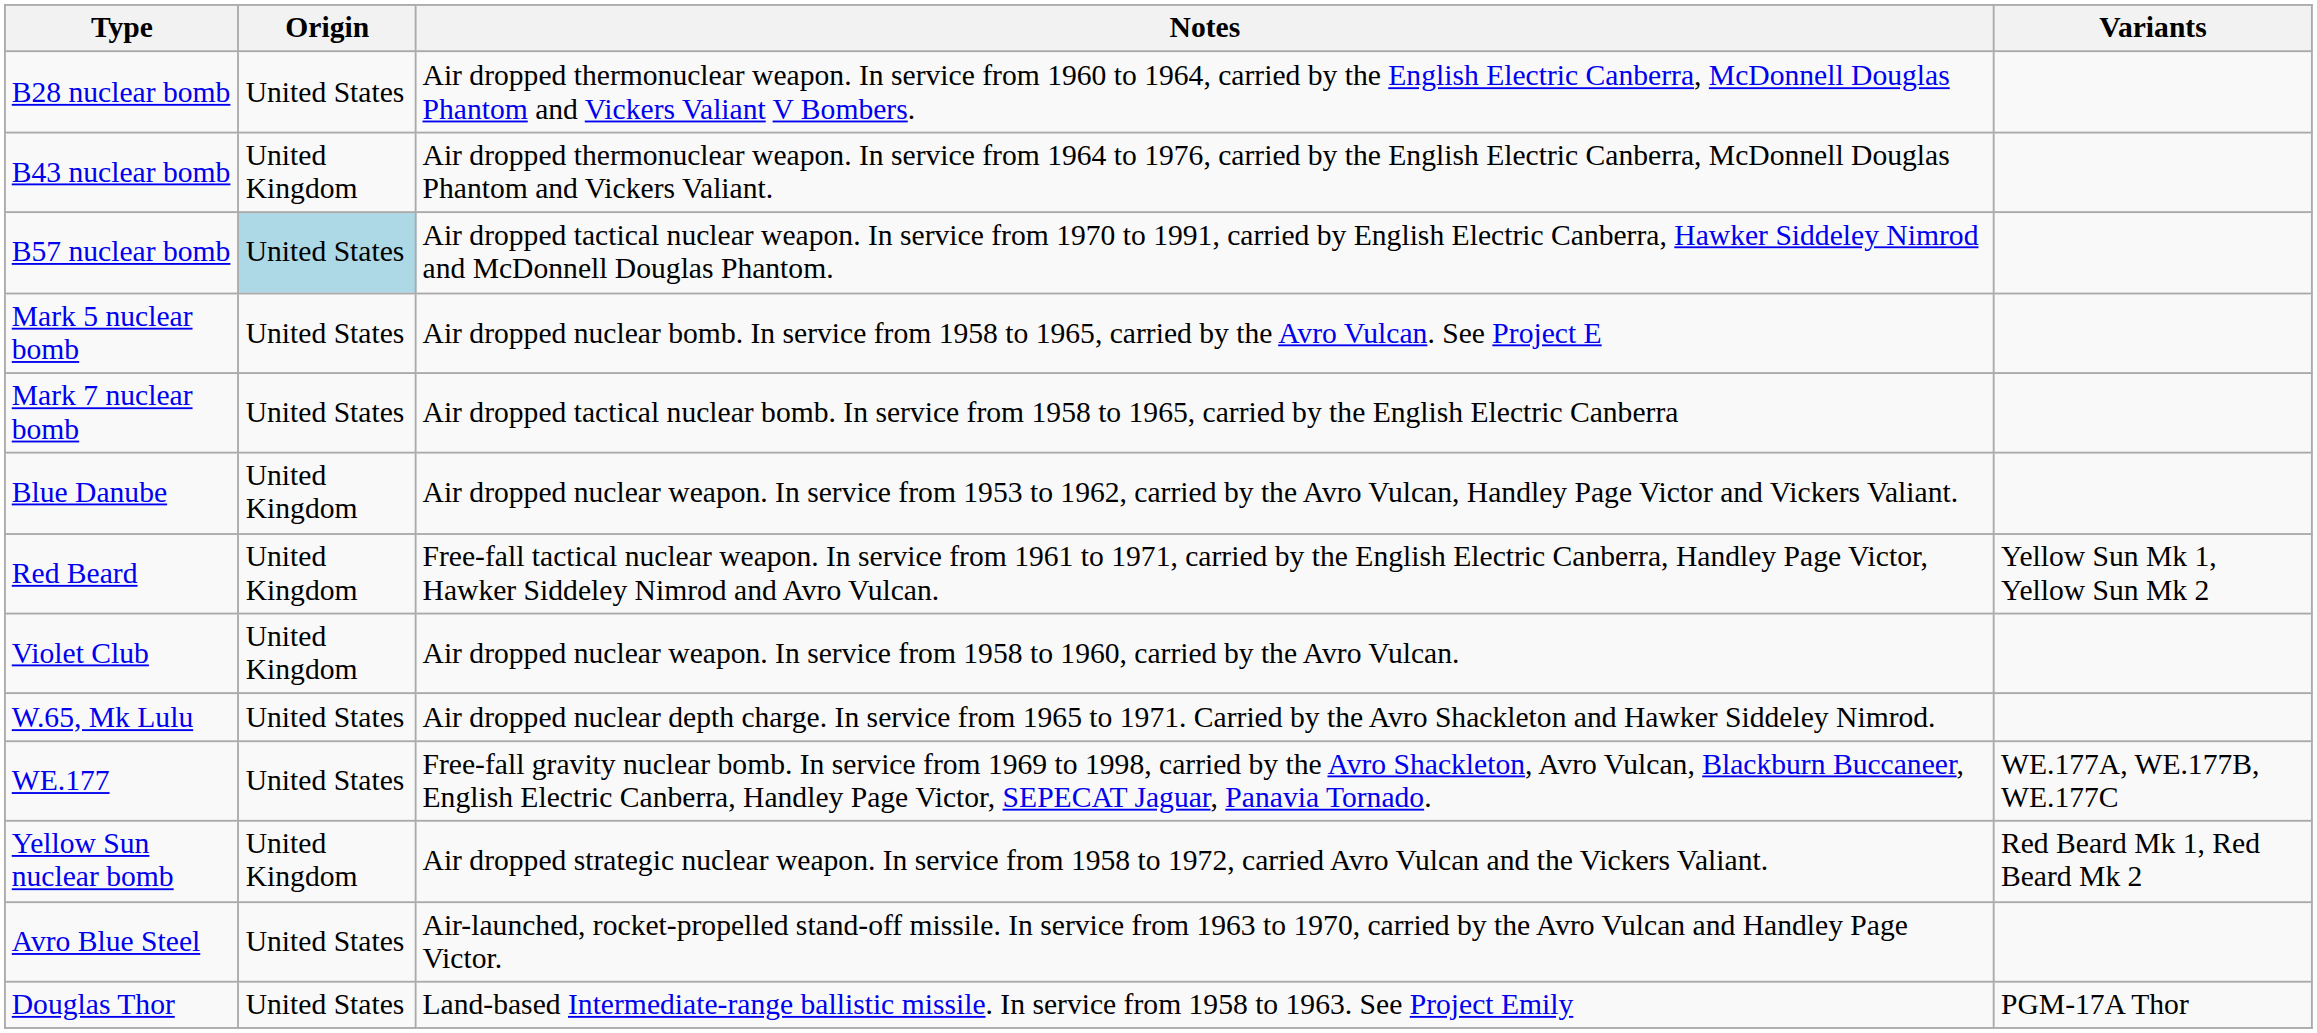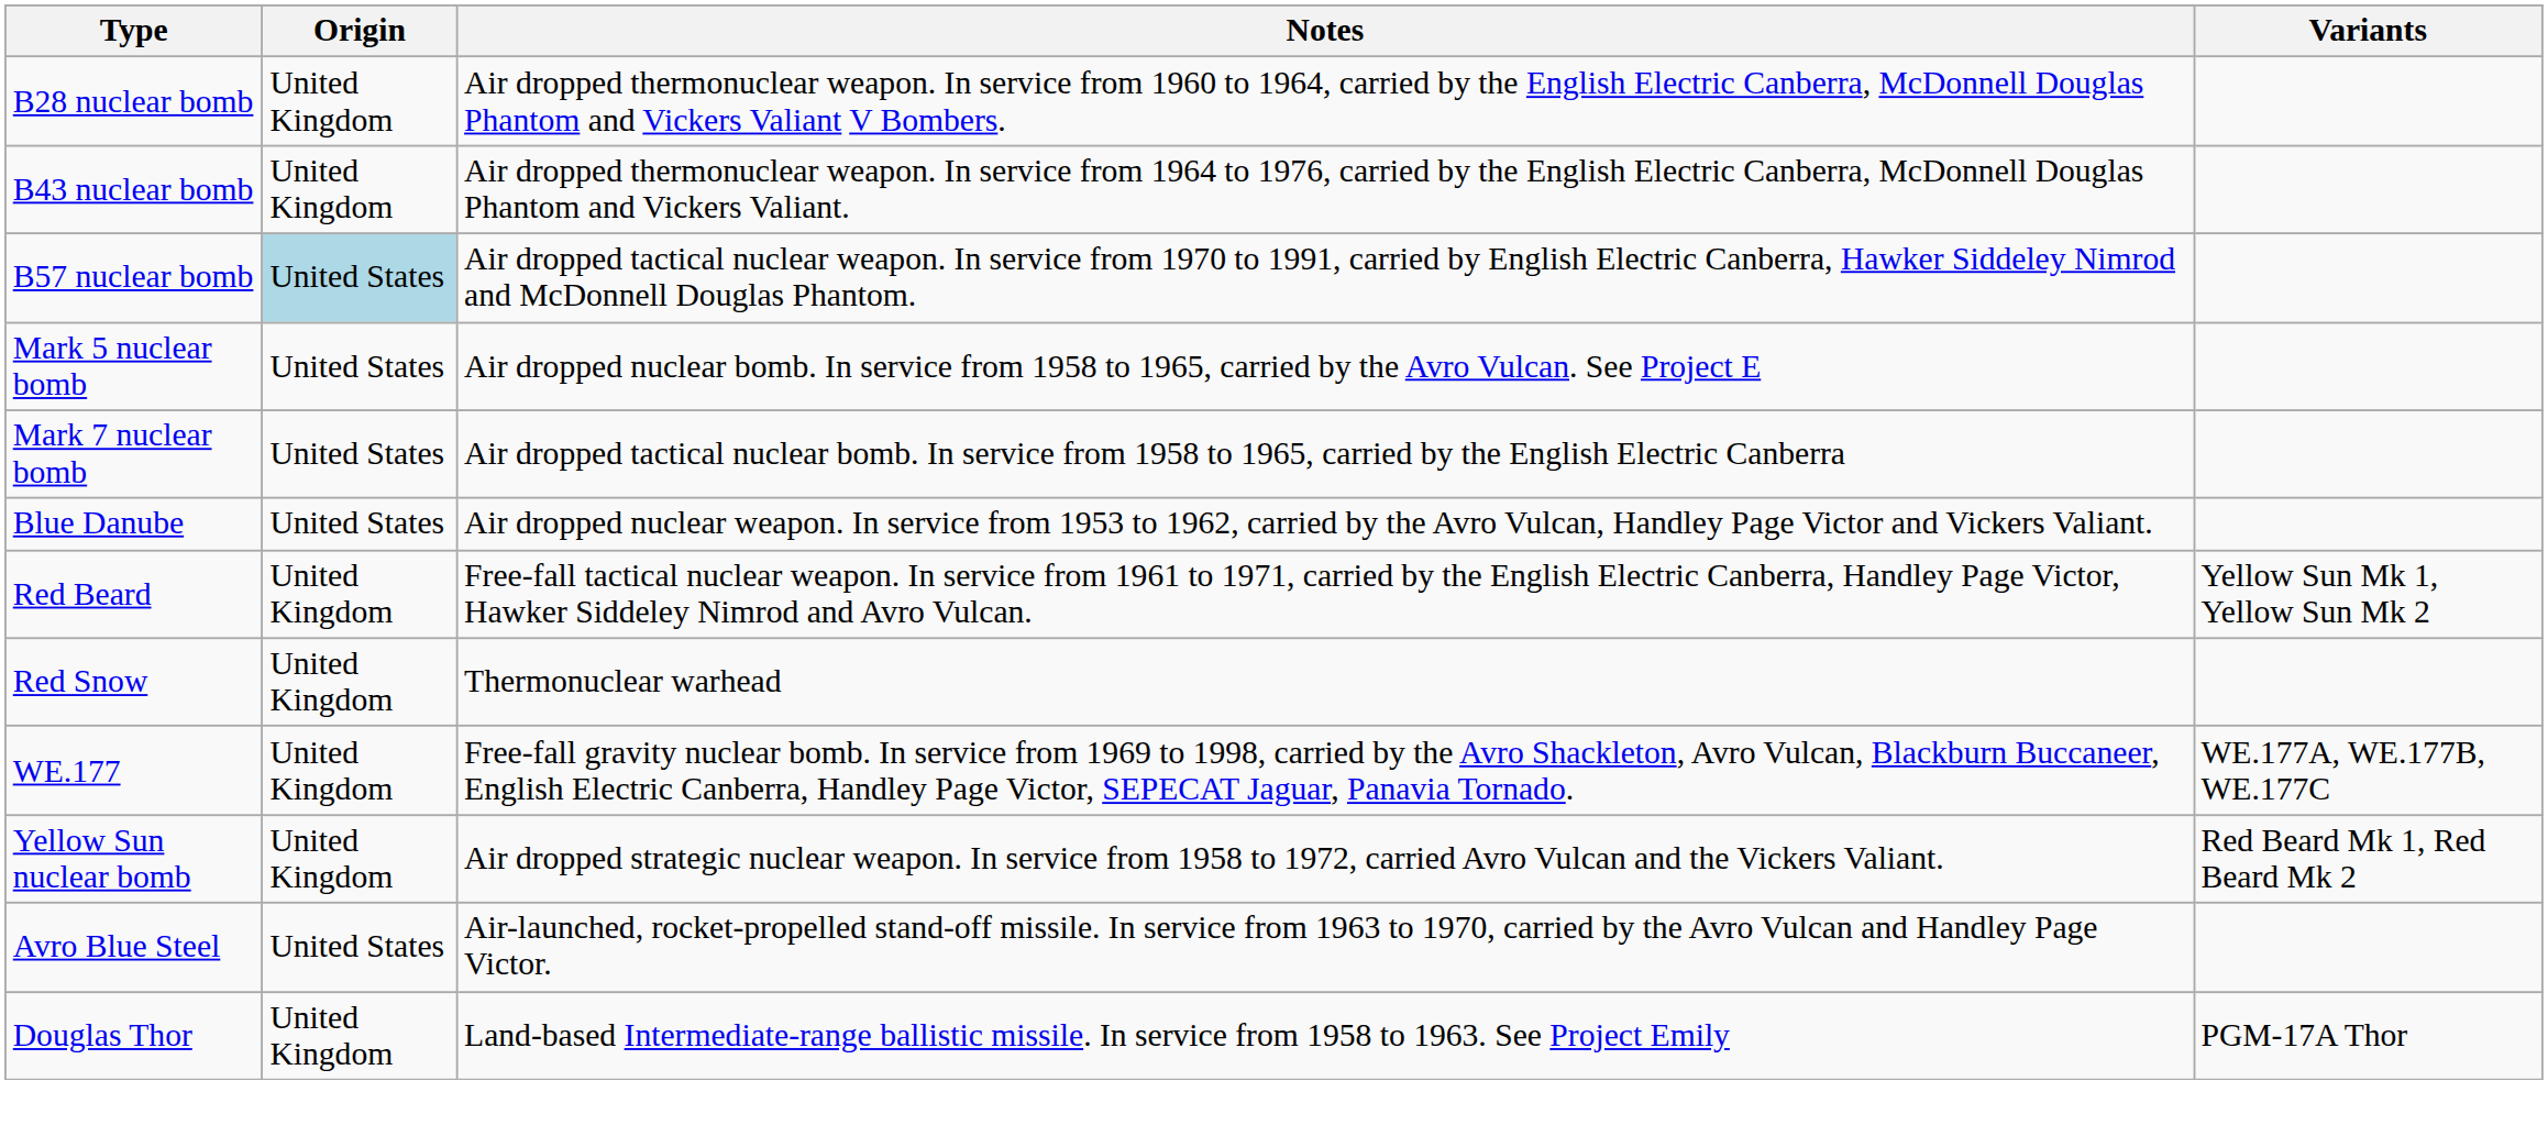 <table class="wikitable sortable">
 <tr>
 <th>Type</th>
 <th>Origin</th>
 <th>Notes</th>
 <th>Variants</th>
 </tr>
 <tr>
 <td><a href='#'>B28 nuclear bomb</a></td>
-<td>United States</td>
+<td>United Kingdom</td>
 <td>Air dropped thermonuclear weapon. In service from 1960 to 1964, carried by the <a href='#'>English Electric Canberra</a>, <a href='#'>McDonnell Douglas Phantom</a> and <a href='#'>Vickers Valiant</a> <a href='#'>V Bombers</a>.</td>
 <td></td>
 </tr>
 <tr>
 <td><a href='#'>B43 nuclear bomb</a></td>
 <td>United Kingdom</td>
 <td>Air dropped thermonuclear weapon. In service from 1964 to 1976, carried by the English Electric Canberra, McDonnell Douglas Phantom and Vickers Valiant.</td>
 <td></td>
 </tr>
 <tr>
 <td><a href='#'>B57 nuclear bomb</a></td>
 <td style="background: lightblue;">United States</td>
 <td>Air dropped tactical nuclear weapon. In service from 1970 to 1991, carried by English Electric Canberra, <a href='#'>Hawker Siddeley Nimrod</a> and McDonnell Douglas Phantom.</td>
 <td></td>
 </tr>
 <tr>
 <td><a href='#'>Mark 5 nuclear bomb</a></td>
 <td>United States</td>
 <td>Air dropped nuclear bomb. In service from 1958 to 1965, carried by the <a href='#'>Avro Vulcan</a>. See <a href='#'>Project E</a></td>
 <td></td>
 </tr>
 <tr>
 <td><a href='#'>Mark 7 nuclear bomb</a></td>
 <td>United States</td>
 <td>Air dropped tactical nuclear bomb. In service from 1958 to 1965, carried by the English Electric Canberra</td>
 <td></td>
 </tr>
 <tr>
 <td><a href='#'>Blue Danube</a></td>
-<td>United Kingdom</td>
+<td>United States</td>
 <td>Air dropped nuclear weapon. In service from 1953 to 1962, carried by the Avro Vulcan, Handley Page Victor and Vickers Valiant.</td>
 <td></td>
 </tr>
 <tr>
 <td><a href='#'>Red Beard</a></td>
 <td>United Kingdom</td>
 <td>Free-fall tactical nuclear weapon. In service from 1961 to 1971, carried by the English Electric Canberra, Handley Page Victor, Hawker Siddeley Nimrod and Avro Vulcan.</td>
 <td>Yellow Sun Mk 1, Yellow Sun Mk 2</td>
 </tr>
 <tr>
-<td><a href='#'>Violet Club</a></td>
+<td><a href='#'>Red Snow</a></td>
 <td>United Kingdom</td>
-<td>Air dropped nuclear weapon. In service from 1958 to 1960, carried by the Avro Vulcan.</td>
-<td></td>
-</tr>
-<tr>
-<td><a href='#'>W.65, Mk Lulu</a></td>
-<td>United States</td>
-<td>Air dropped nuclear depth charge. In service from 1965 to 1971. Carried by the Avro Shackleton and Hawker Siddeley Nimrod.</td>
+<td>Thermonuclear warhead</td>
 <td></td>
 </tr>
 <tr>
 <td><a href='#'>WE.177</a></td>
-<td>United States</td>
+<td>United Kingdom</td>
 <td>Free-fall gravity nuclear bomb. In service from 1969 to 1998, carried by the <a href='#'>Avro Shackleton</a>, Avro Vulcan, <a href='#'>Blackburn Buccaneer</a>, English Electric Canberra, Handley Page Victor, <a href='#'>SEPECAT Jaguar</a>, <a href='#'>Panavia Tornado</a>.</td>
 <td>WE.177A, WE.177B, WE.177C</td>
 </tr>
 <tr>
 <td><a href='#'>Yellow Sun nuclear bomb</a></td>
 <td>United Kingdom</td>
 <td>Air dropped strategic nuclear weapon. In service from 1958 to 1972, carried Avro Vulcan and the Vickers Valiant.</td>
 <td>Red Beard Mk 1, Red Beard Mk 2</td>
 </tr>
 <tr>
 <td><a href='#'>Avro Blue Steel</a></td>
 <td>United States</td>
 <td>Air-launched, rocket-propelled stand-off missile. In service from 1963 to 1970, carried by the Avro Vulcan and Handley Page Victor.</td>
 <td></td>
 </tr>
 <tr>
 <td><a href='#'>Douglas Thor</a></td>
-<td>United States</td>
+<td>United Kingdom</td>
 <td>Land-based <a href='#'>Intermediate-range ballistic missile</a>. In service from 1958 to 1963. See <a href='#'>Project Emily</a></td>
 <td>PGM-17A Thor</td>
 </tr>
 </table>
